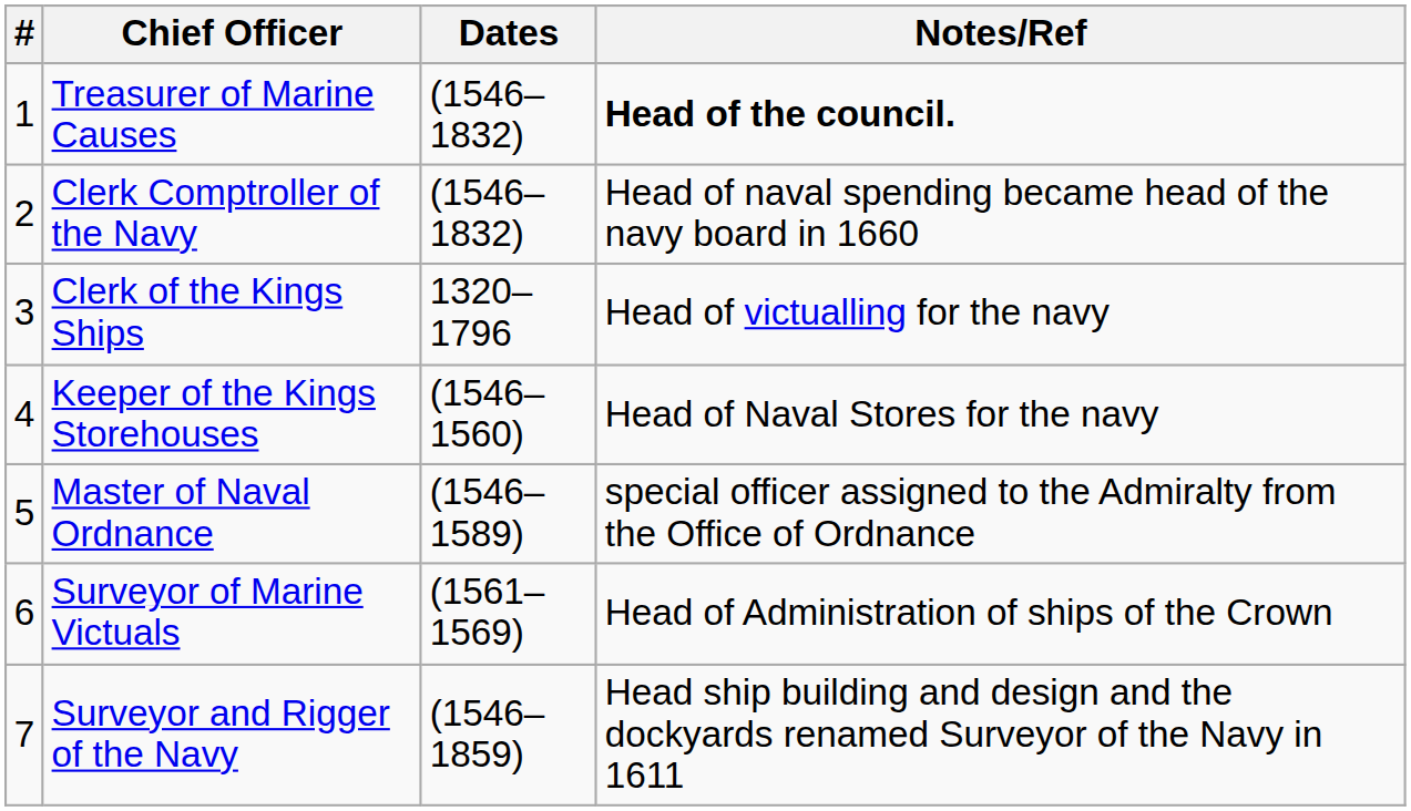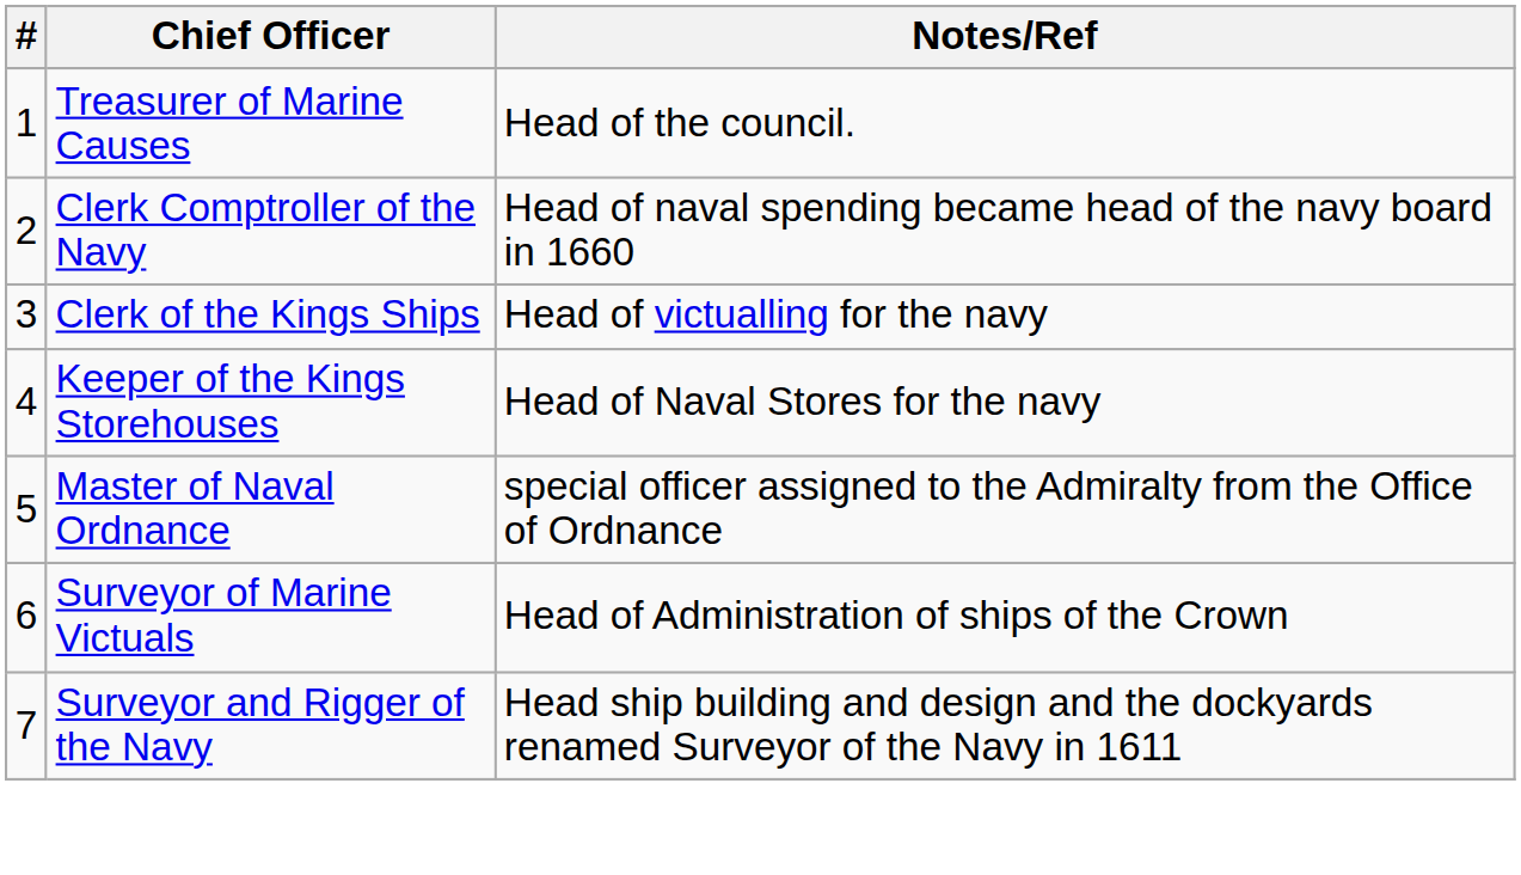 <table class="wikitable">
 <tr>
 <th>#</th>
 <th>Chief Officer</th>
-<th>Dates</th>
 <th>Notes/Ref</th>
 </tr>
 <tr>
 <td>1</td>
 <td><a href='#'>Treasurer of Marine Causes</a></td>
-<td>(1546–1832)</td>
-<td><strong>Head of the council.</strong></td>
+<td>Head of the council.</td>
 </tr>
 <tr>
 <td>2</td>
 <td><a href='#'>Clerk Comptroller of the Navy</a></td>
-<td>(1546–1832)</td>
 <td>Head of naval spending became head of the navy board in 1660</td>
 </tr>
 <tr>
 <td>3</td>
 <td><a href='#'>Clerk of the Kings Ships</a></td>
-<td>1320–1796</td>
 <td>Head of <a href='#'>victualling</a> for the navy</td>
 </tr>
 <tr>
 <td>4</td>
 <td><a href='#'>Keeper of the Kings Storehouses</a></td>
-<td>(1546–1560)</td>
 <td>Head of Naval Stores for the navy</td>
 </tr>
 <tr>
 <td>5</td>
 <td><a href='#'>Master of Naval Ordnance</a></td>
-<td>(1546–1589)</td>
 <td>special officer assigned to the Admiralty from the Office of Ordnance</td>
 </tr>
 <tr>
 <td>6</td>
 <td><a href='#'>Surveyor of Marine Victuals</a></td>
-<td>(1561–1569)</td>
 <td>Head of Administration of ships of the Crown</td>
 </tr>
 <tr>
 <td>7</td>
 <td><a href='#'>Surveyor and Rigger of the Navy</a></td>
-<td>(1546–1859)</td>
 <td>Head ship building and design and the dockyards renamed Surveyor of the Navy in 1611</td>
 </tr>
 </table>
